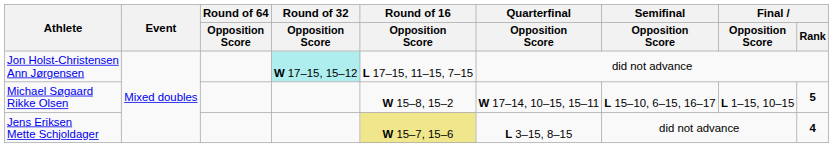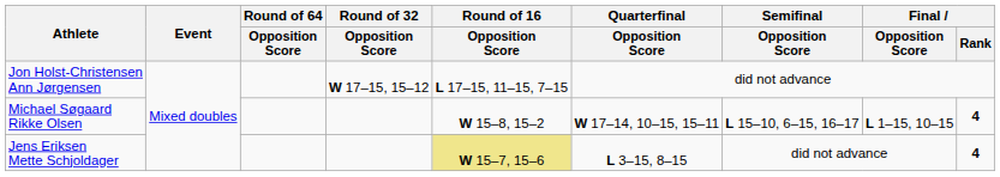 <table class=wikitable style="font-size:90%">
 <tr>
 <th rowspan="2">Athlete</th>
 <th rowspan="2">Event</th>
 <th>Round of 64</th>
 <th>Round of 32</th>
 <th>Round of 16</th>
 <th>Quarterfinal</th>
 <th>Semifinal</th>
 <th colspan=2>Final / </th>
 </tr>
 <tr style="font-size:95%">
 <th>Opposition<br>Score</th>
 <th>Opposition<br>Score</th>
 <th>Opposition<br>Score</th>
 <th>Opposition<br>Score</th>
 <th>Opposition<br>Score</th>
 <th>Opposition<br>Score</th>
 <th>Rank</th>
 </tr>
 <tr align=center>
 <td align=left><a href='#'>Jon Holst-Christensen</a><br><a href='#'>Ann Jørgensen</a></td>
 <td align=left rowspan=3><a href='#'>Mixed doubles</a></td>
 <td></td>
-<td style="background: paleturquoise;"><br><strong>W</strong> 17–15, 15–12</td>
+<td><br><strong>W</strong> 17–15, 15–12</td>
 <td><br><strong>L</strong> 17–15, 11–15, 7–15</td>
 <td colspan=4>did not advance</td>
 </tr>
 <tr align=center>
 <td align=left><a href='#'>Michael Søgaard</a><br><a href='#'>Rikke Olsen</a></td>
 <td></td>
 <td></td>
 <td><br><strong>W</strong> 15–8, 15–2</td>
 <td><br><strong>W</strong> 17–14, 10–15, 15–11</td>
 <td><br><strong>L</strong> 15–10, 6–15, 16–17</td>
 <td><br><strong>L</strong> 1–15, 10–15</td>
-<td><strong>5</strong></td>
+<td><strong>4</strong></td>
 </tr>
 <tr align=center>
 <td align=left><a href='#'>Jens Eriksen</a><br><a href='#'>Mette Schjoldager</a></td>
 <td></td>
 <td></td>
 <td style="background: khaki;"><br><strong>W</strong> 15–7, 15–6</td>
 <td><br><strong>L</strong> 3–15, 8–15</td>
 <td colspan=2>did not advance</td>
 <td><strong>4</strong></td>
 </tr>
 </table>
